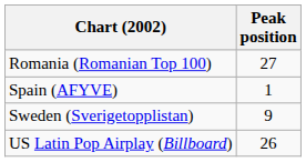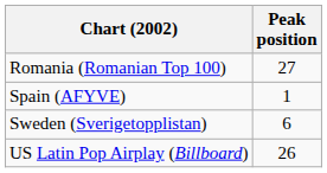 <table class="wikitable sortable">
 <tr>
 <th align="left">Chart (2002)</th>
 <th align="center">Peak<br>position</th>
 </tr>
 <tr>
 <td>Romania (<a href='#'>Romanian Top 100</a>)</td>
 <td align="center">27</td>
 </tr>
 <tr>
 <td align="left">Spain (<a href='#'>AFYVE</a>)</td>
 <td align="center">1</td>
 </tr>
 <tr>
 <td align="left">Sweden (<a href='#'>Sverigetopplistan</a>)</td>
-<td align="center">9</td>
+<td align="center">6</td>
 </tr>
 <tr>
 <td align="left">US <a href='#'>Latin Pop Airplay</a> (<em><a href='#'>Billboard</a></em>)</td>
 <td align="center">26</td>
 </tr>
 </table>
